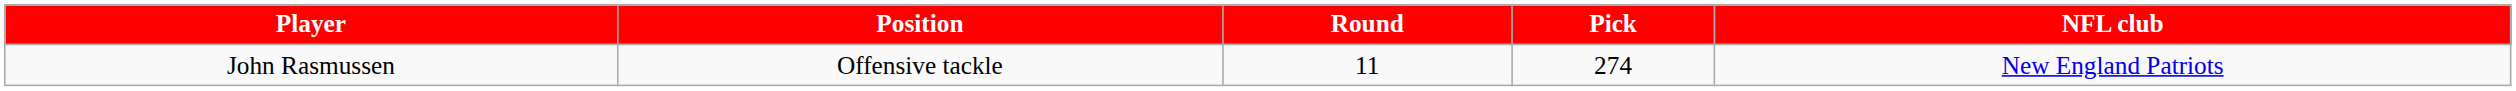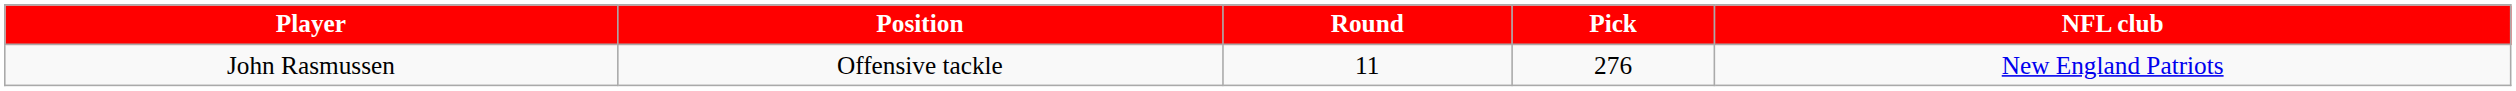 <table class="wikitable" width="80%">
 <tr align="center"  style="background:red;color:#FFFFFF;">
 <td><strong>Player</strong></td>
 <td><strong>Position</strong></td>
 <td><strong>Round</strong></td>
 <td><strong>Pick</strong></td>
 <td><strong>NFL club</strong></td>
 </tr>
 <tr align="center" bgcolor="">
 <td>John Rasmussen</td>
 <td>Offensive tackle</td>
 <td>11</td>
-<td>274</td>
+<td>276</td>
 <td><a href='#'>New England Patriots</a></td>
 </tr>
 </table>
